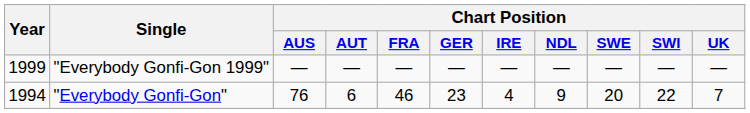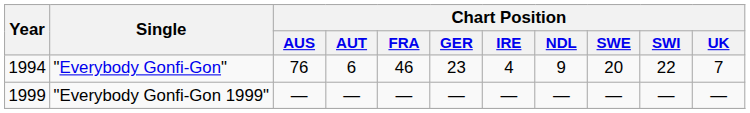 <table class="wikitable">
 <tr>
 <th rowspan="2">Year</th>
 <th rowspan="2">Single</th>
 <th colspan="9">Chart Position</th>
 </tr>
 <tr>
 <th style="width:3em;font-size:90%"><a href='#'>AUS</a><br></th>
 <th style="width:3em;font-size:90%"><a href='#'>AUT</a><br></th>
 <th style="width:3em;font-size:90%"><a href='#'>FRA</a><br></th>
 <th style="width:3em;font-size:90%"><a href='#'>GER</a><br></th>
 <th style="width:3em;font-size:90%"><a href='#'>IRE</a><br></th>
 <th style="width:3em;font-size:90%"><a href='#'>NDL</a><br></th>
 <th style="width:3em;font-size:90%"><a href='#'>SWE</a><br></th>
 <th style="width:3em;font-size:90%"><a href='#'>SWI</a><br></th>
 <th style="width:3em;font-size:90%"><a href='#'>UK</a><br></th>
 </tr>
 <tr>
+<td rowspan=1>1994</td>
+<td>"<a href='#'>Everybody Gonfi-Gon</a>"</td>
+<td align="center">76</td>
+<td align="center">6</td>
+<td align="center">46</td>
+<td align="center">23</td>
+<td align="center">4</td>
+<td align="center">9</td>
+<td align="center">20</td>
+<td align="center">22</td>
+<td align="center">7</td>
+</tr>
+<tr>
 <td>1999</td>
 <td>"Everybody Gonfi-Gon 1999"</td>
 <td align="center">—</td>
 <td align="center">—</td>
 <td align="center">—</td>
 <td align="center">—</td>
 <td align="center">—</td>
 <td align="center">—</td>
 <td align="center">—</td>
 <td align="center">—</td>
 <td align="center">—</td>
 </tr>
 <tr>
-<td rowspan=1>1994</td>
-<td>"<a href='#'>Everybody Gonfi-Gon</a>"</td>
-<td align="center">76</td>
-<td align="center">6</td>
-<td align="center">46</td>
-<td align="center">23</td>
-<td align="center">4</td>
-<td align="center">9</td>
-<td align="center">20</td>
-<td align="center">22</td>
-<td align="center">7</td>
-</tr>
-<tr>
 </tr>
 </table>
